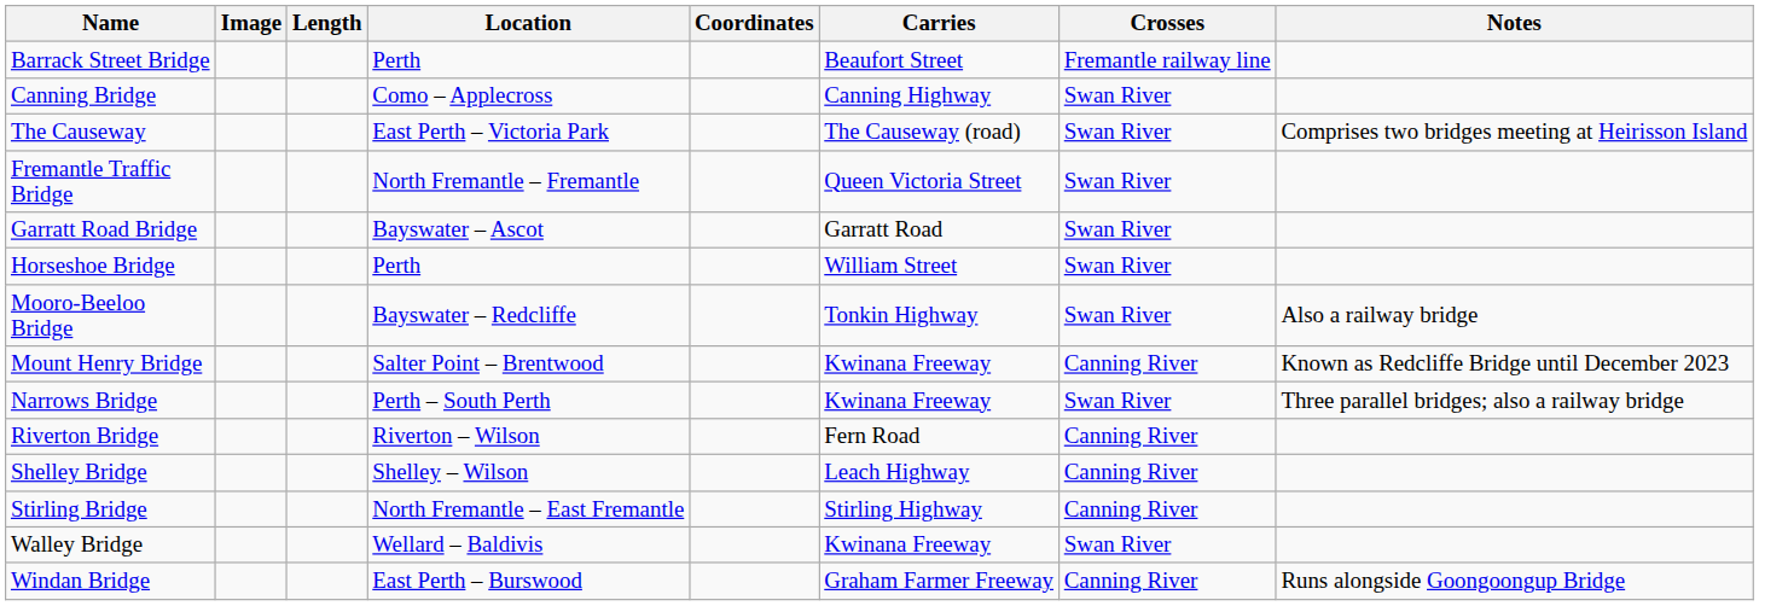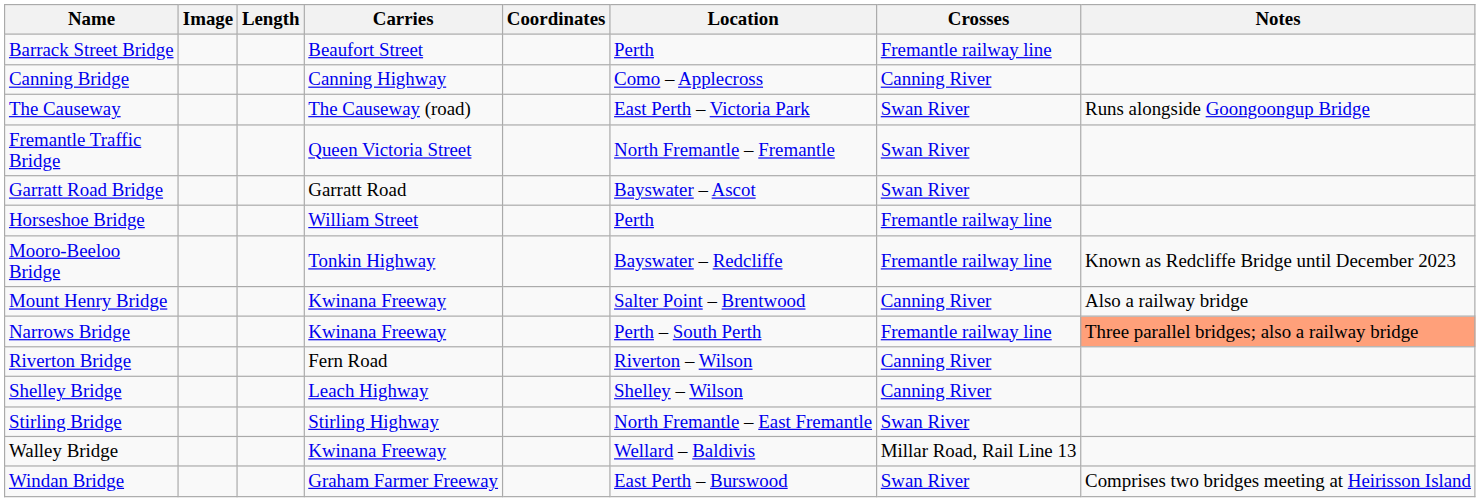 <table class="wikitable sortable">
 <tr>
 <th scope=col style="width:140px;">Name</th>
 <th>Image</th>
 <th scope="col" data-sort-type="number">Length</th>
+<th scope=col>Carries</th>
+<th scope=col>Coordinates</th>
 <th scope=col>Location</th>
-<th scope=col>Coordinates</th>
-<th scope=col>Carries</th>
 <th scope=col>Crosses</th>
 <th scope=col>Notes</th>
 </tr>
 <tr>
 <td><a href='#'>Barrack Street Bridge</a></td>
 <td></td>
 <td></td>
+<td><a href='#'>Beaufort Street</a></td>
+<td></td>
 <td><a href='#'>Perth</a></td>
-<td></td>
-<td><a href='#'>Beaufort Street</a></td>
 <td><a href='#'>Fremantle railway line</a></td>
 <td></td>
 </tr>
 <tr>
 <td><a href='#'>Canning Bridge</a></td>
 <td></td>
 <td></td>
+<td><a href='#'>Canning Highway</a></td>
+<td></td>
 <td><a href='#'>Como</a> – <a href='#'>Applecross</a></td>
-<td></td>
-<td><a href='#'>Canning Highway</a></td>
-<td><a href='#'>Swan River</a></td>
+<td><a href='#'>Canning River</a></td>
 <td></td>
 </tr>
 <tr>
 <td><a href='#'>The Causeway</a></td>
 <td></td>
 <td></td>
+<td><a href='#'>The Causeway</a> (road)</td>
+<td></td>
 <td><a href='#'>East Perth</a> – <a href='#'>Victoria Park</a></td>
-<td></td>
-<td><a href='#'>The Causeway</a> (road)</td>
 <td><a href='#'>Swan River</a></td>
-<td>Comprises two bridges meeting at <a href='#'>Heirisson Island</a></td>
+<td>Runs alongside <a href='#'>Goongoongup Bridge</a></td>
 </tr>
 <tr>
 <td><a href='#'>Fremantle Traffic Bridge</a></td>
 <td></td>
 <td></td>
+<td><a href='#'>Queen Victoria Street</a></td>
+<td></td>
 <td><a href='#'>North Fremantle</a> – <a href='#'>Fremantle</a></td>
-<td></td>
-<td><a href='#'>Queen Victoria Street</a></td>
 <td><a href='#'>Swan River</a></td>
 <td></td>
 </tr>
 <tr>
 <td><a href='#'>Garratt Road Bridge</a></td>
 <td></td>
 <td></td>
+<td>Garratt Road</td>
+<td></td>
 <td><a href='#'>Bayswater</a> – <a href='#'>Ascot</a></td>
-<td></td>
-<td>Garratt Road</td>
 <td><a href='#'>Swan River</a></td>
 <td></td>
 </tr>
 <tr>
 <td><a href='#'>Horseshoe Bridge</a></td>
 <td></td>
 <td></td>
+<td><a href='#'>William Street</a></td>
+<td></td>
 <td><a href='#'>Perth</a></td>
-<td></td>
-<td><a href='#'>William Street</a></td>
-<td><a href='#'>Swan River</a></td>
+<td><a href='#'>Fremantle railway line</a></td>
 <td></td>
 </tr>
 <tr>
 <td><a href='#'>Mooro-Beeloo Bridge</a></td>
 <td></td>
 <td></td>
+<td><a href='#'>Tonkin Highway</a></td>
+<td></td>
 <td><a href='#'>Bayswater</a> – <a href='#'>Redcliffe</a></td>
-<td></td>
-<td><a href='#'>Tonkin Highway</a></td>
-<td><a href='#'>Swan River</a></td>
-<td>Also a railway bridge</td>
+<td><a href='#'>Fremantle railway line</a></td>
+<td>Known as Redcliffe Bridge until December 2023</td>
 </tr>
 <tr>
 <td><a href='#'>Mount Henry Bridge</a></td>
 <td></td>
 <td></td>
+<td><a href='#'>Kwinana Freeway</a></td>
+<td></td>
 <td><a href='#'>Salter Point</a> – <a href='#'>Brentwood</a></td>
-<td></td>
-<td><a href='#'>Kwinana Freeway</a></td>
 <td><a href='#'>Canning River</a></td>
-<td>Known as Redcliffe Bridge until December 2023</td>
+<td>Also a railway bridge</td>
 </tr>
 <tr>
 <td><a href='#'>Narrows Bridge</a></td>
 <td></td>
 <td></td>
+<td><a href='#'>Kwinana Freeway</a></td>
+<td></td>
 <td><a href='#'>Perth</a> – <a href='#'>South Perth</a></td>
-<td></td>
-<td><a href='#'>Kwinana Freeway</a></td>
-<td><a href='#'>Swan River</a></td>
-<td>Three parallel bridges; also a railway bridge</td>
+<td><a href='#'>Fremantle railway line</a></td>
+<td style="background: lightsalmon;">Three parallel bridges; also a railway bridge</td>
 </tr>
 <tr>
 <td><a href='#'>Riverton Bridge</a></td>
 <td></td>
 <td></td>
+<td>Fern Road</td>
+<td></td>
 <td><a href='#'>Riverton</a> – <a href='#'>Wilson</a></td>
-<td></td>
-<td>Fern Road</td>
 <td><a href='#'>Canning River</a></td>
 <td></td>
 </tr>
 <tr>
 <td><a href='#'>Shelley Bridge</a></td>
 <td></td>
 <td></td>
+<td><a href='#'>Leach Highway</a></td>
+<td></td>
 <td><a href='#'>Shelley</a> – <a href='#'>Wilson</a></td>
-<td></td>
-<td><a href='#'>Leach Highway</a></td>
 <td><a href='#'>Canning River</a></td>
 <td></td>
 </tr>
 <tr>
 <td><a href='#'>Stirling Bridge</a></td>
 <td></td>
 <td></td>
+<td><a href='#'>Stirling Highway</a></td>
+<td></td>
 <td><a href='#'>North Fremantle</a> – <a href='#'>East Fremantle</a></td>
-<td></td>
-<td><a href='#'>Stirling Highway</a></td>
-<td><a href='#'>Canning River</a></td>
+<td><a href='#'>Swan River</a></td>
 <td></td>
 </tr>
 <tr>
 <td>Walley Bridge</td>
 <td></td>
 <td></td>
+<td><a href='#'>Kwinana Freeway</a></td>
+<td></td>
 <td><a href='#'>Wellard</a> – <a href='#'>Baldivis</a></td>
-<td></td>
-<td><a href='#'>Kwinana Freeway</a></td>
-<td><a href='#'>Swan River</a></td>
+<td>Millar Road, Rail Line 13</td>
 <td></td>
 </tr>
 <tr>
 <td><a href='#'>Windan Bridge</a></td>
 <td></td>
 <td></td>
+<td><a href='#'>Graham Farmer Freeway</a></td>
+<td></td>
 <td><a href='#'>East Perth</a> – <a href='#'>Burswood</a></td>
-<td></td>
-<td><a href='#'>Graham Farmer Freeway</a></td>
-<td><a href='#'>Canning River</a></td>
-<td>Runs alongside <a href='#'>Goongoongup Bridge</a></td>
+<td><a href='#'>Swan River</a></td>
+<td>Comprises two bridges meeting at <a href='#'>Heirisson Island</a></td>
 </tr>
 </table>
